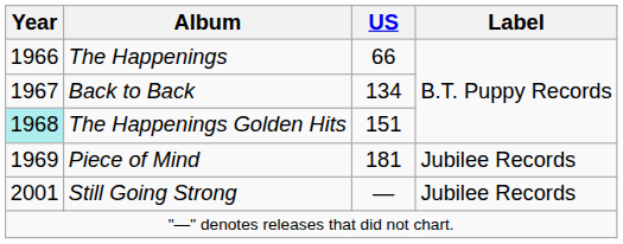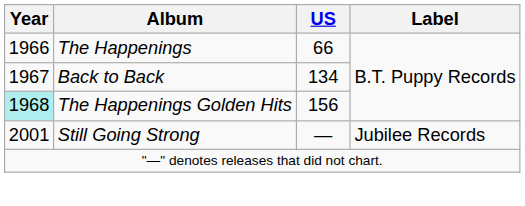 <table class="wikitable">
 <tr>
 <th>Year</th>
 <th>Album</th>
 <th style="width:40px;"><a href='#'>US</a><br></th>
 <th>Label</th>
 </tr>
 <tr>
 <td>1966</td>
 <td><em>The Happenings</em></td>
 <td align=center>66</td>
 <td rowspan="3">B.T. Puppy Records</td>
 </tr>
 <tr>
 <td>1967</td>
 <td><em>Back to Back</em></td>
 <td align=center>134</td>
 </tr>
 <tr>
 <td style="background: paleturquoise;">1968</td>
 <td><em>The Happenings Golden Hits</em></td>
-<td align=center>151</td>
-</tr>
-<tr>
-<td>1969</td>
-<td><em>Piece of Mind</em></td>
-<td align=center>181</td>
-<td>Jubilee Records</td>
+<td align=center>156</td>
 </tr>
 <tr>
 <td>2001</td>
 <td><em>Still Going Strong</em></td>
 <td align=center>—</td>
 <td>Jubilee Records</td>
 </tr>
 <tr>
 <td colspan="4" style="text-align:center; font-size:9pt;">"—" denotes releases that did not chart.</td>
 </tr>
 </table>
